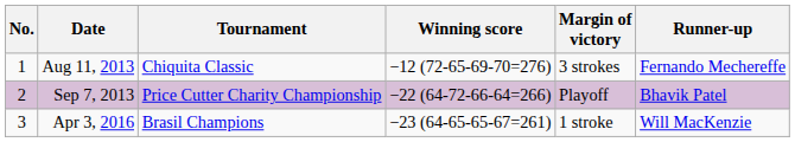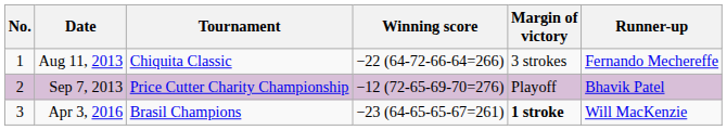 <table class="wikitable" style="font-size:95%;">
 <tr>
 <th>No.</th>
 <th>Date</th>
 <th>Tournament</th>
 <th>Winning score</th>
 <th>Margin of<br>victory</th>
 <th>Runner-up</th>
 </tr>
 <tr>
 <td align=center>1</td>
 <td align=right>Aug 11, <a href='#'>2013</a></td>
 <td><a href='#'>Chiquita Classic</a></td>
-<td>−12 (72-65-69-70=276)</td>
+<td>−22 (64-72-66-64=266)</td>
 <td>3 strokes</td>
 <td> <a href='#'>Fernando Mechereffe</a></td>
 </tr>
 <tr style="background:#D8BFD8;">
 <td align=center>2</td>
 <td align=right>Sep 7, 2013</td>
 <td><a href='#'>Price Cutter Charity Championship</a></td>
-<td>−22 (64-72-66-64=266)</td>
+<td>−12 (72-65-69-70=276)</td>
 <td>Playoff</td>
 <td> <a href='#'>Bhavik Patel</a></td>
 </tr>
 <tr>
 <td align=center>3</td>
 <td align=right>Apr 3, <a href='#'>2016</a></td>
 <td><a href='#'>Brasil Champions</a></td>
 <td>−23 (64-65-65-67=261)</td>
-<td>1 stroke</td>
+<td><strong>1 stroke</strong></td>
 <td> <a href='#'>Will MacKenzie</a></td>
 </tr>
 </table>
